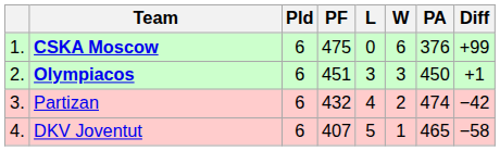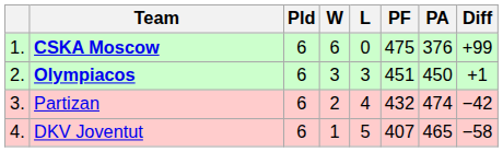 <table class=wikitable style="text-align:center">
 <tr>
 <th width=15></th>
 <th width=220>Team</th>
 <th width=20>Pld</th>
+<th width=20>W</th>
+<th width=20>L</th>
 <th width=20>PF</th>
-<th width=20>L</th>
-<th width=20>W</th>
 <th width=20>PA</th>
 <th width=30>Diff</th>
 </tr>
 <tr bgcolor=ccffcc>
 <td>1.</td>
 <td align=left> <strong><a href='#'>CSKA Moscow</a></strong></td>
 <td>6</td>
+<td>6</td>
+<td>0</td>
 <td>475</td>
-<td>0</td>
-<td>6</td>
 <td>376</td>
 <td>+99</td>
 </tr>
 <tr bgcolor=ccffcc>
 <td>2.</td>
 <td align=left> <strong><a href='#'>Olympiacos</a></strong></td>
 <td>6</td>
-<td>451</td>
 <td>3</td>
 <td>3</td>
+<td>451</td>
 <td>450</td>
 <td>+1</td>
 </tr>
 <tr bgcolor=ffcccc>
 <td>3.</td>
 <td align=left> <a href='#'>Partizan</a></td>
 <td>6</td>
+<td>2</td>
+<td>4</td>
 <td>432</td>
-<td>4</td>
-<td>2</td>
 <td>474</td>
 <td>−42</td>
 </tr>
 <tr bgcolor=ffcccc>
 <td>4.</td>
 <td align=left> <a href='#'>DKV Joventut</a></td>
 <td>6</td>
+<td>1</td>
+<td>5</td>
 <td>407</td>
-<td>5</td>
-<td>1</td>
 <td>465</td>
 <td>−58</td>
 </tr>
 </table>
